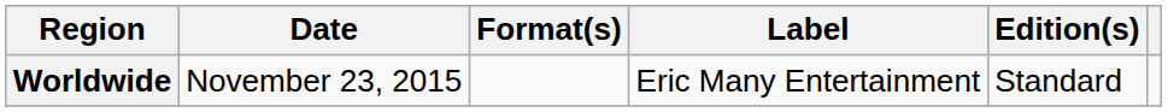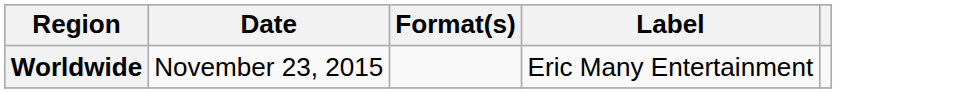 <table class="wikitable plainrowheaders">
 <tr>
 <th scope="col">Region</th>
 <th scope="col">Date</th>
 <th scope="col">Format(s)</th>
 <th scope="col">Label</th>
-<th scope="col">Edition(s)</th>
 <th scope="col"></th>
 </tr>
 <tr>
 <th scope="row">Worldwide</th>
 <td>November 23, 2015</td>
 <td></td>
 <td>Eric Many Entertainment</td>
-<td>Standard</td>
 <td style="text-align:center;"></td>
 </tr>
 </table>
